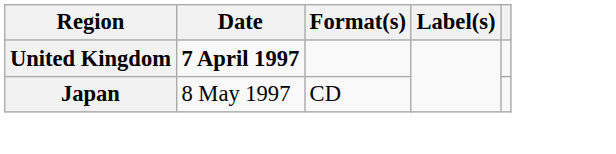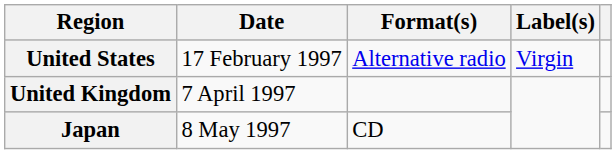 <table class="wikitable plainrowheaders">
 <tr>
 <th scope="col">Region</th>
 <th scope="col">Date</th>
 <th scope="col">Format(s)</th>
 <th scope="col">Label(s)</th>
 <th scope="col"></th>
 </tr>
 <tr>
+<th scope="row">United States</th>
+<td>17 February 1997</td>
+<td><a href='#'>Alternative radio</a></td>
+<td><a href='#'>Virgin</a></td>
+<td></td>
+</tr>
+<tr>
 <th scope="row">United Kingdom</th>
-<td><strong>7 April 1997</strong></td>
+<td>7 April 1997</td>
 <td></td>
 <td rowspan="2"></td>
 <td></td>
 </tr>
 <tr>
 <th scope="row">Japan</th>
 <td>8 May 1997</td>
 <td>CD</td>
 <td></td>
 </tr>
 </table>
